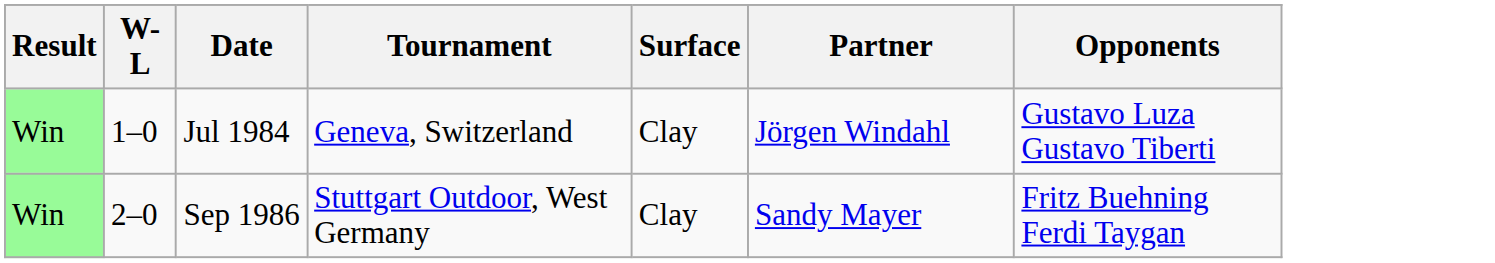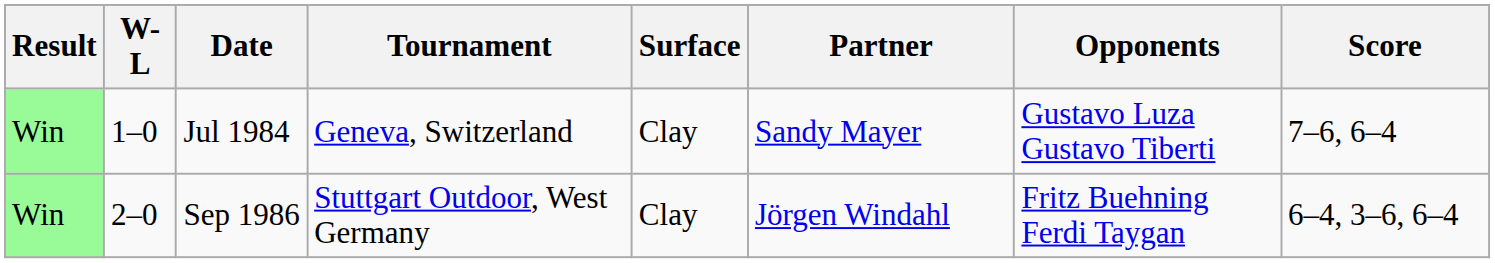 <table class="sortable wikitable">
 <tr>
 <th style="width:40px">Result</th>
 <th style="width:30px" class="unsortable">W-L</th>
 <th style="width:60px">Date</th>
 <th style="width:160px">Tournament</th>
 <th style="width:50px">Surface</th>
 <th style="width:130px">Partner</th>
 <th style="width:130px">Opponents</th>
+<th style="width:100px" class="unsortable">Score</th>
 </tr>
 <tr>
 <td style="background:#98fb98;">Win</td>
 <td>1–0</td>
 <td>Jul 1984</td>
 <td><a href='#'>Geneva</a>, Switzerland</td>
 <td>Clay</td>
-<td> <a href='#'>Jörgen Windahl</a></td>
+<td> <a href='#'>Sandy Mayer</a></td>
 <td> <a href='#'>Gustavo Luza</a><br> <a href='#'>Gustavo Tiberti</a></td>
+<td>7–6, 6–4</td>
 </tr>
 <tr>
 <td style="background:#98fb98;">Win</td>
 <td>2–0</td>
 <td>Sep 1986</td>
 <td><a href='#'>Stuttgart Outdoor</a>, West Germany</td>
 <td>Clay</td>
-<td> <a href='#'>Sandy Mayer</a></td>
+<td> <a href='#'>Jörgen Windahl</a></td>
 <td> <a href='#'>Fritz Buehning</a> <br>  <a href='#'>Ferdi Taygan</a></td>
+<td>6–4, 3–6, 6–4</td>
 </tr>
 </table>
